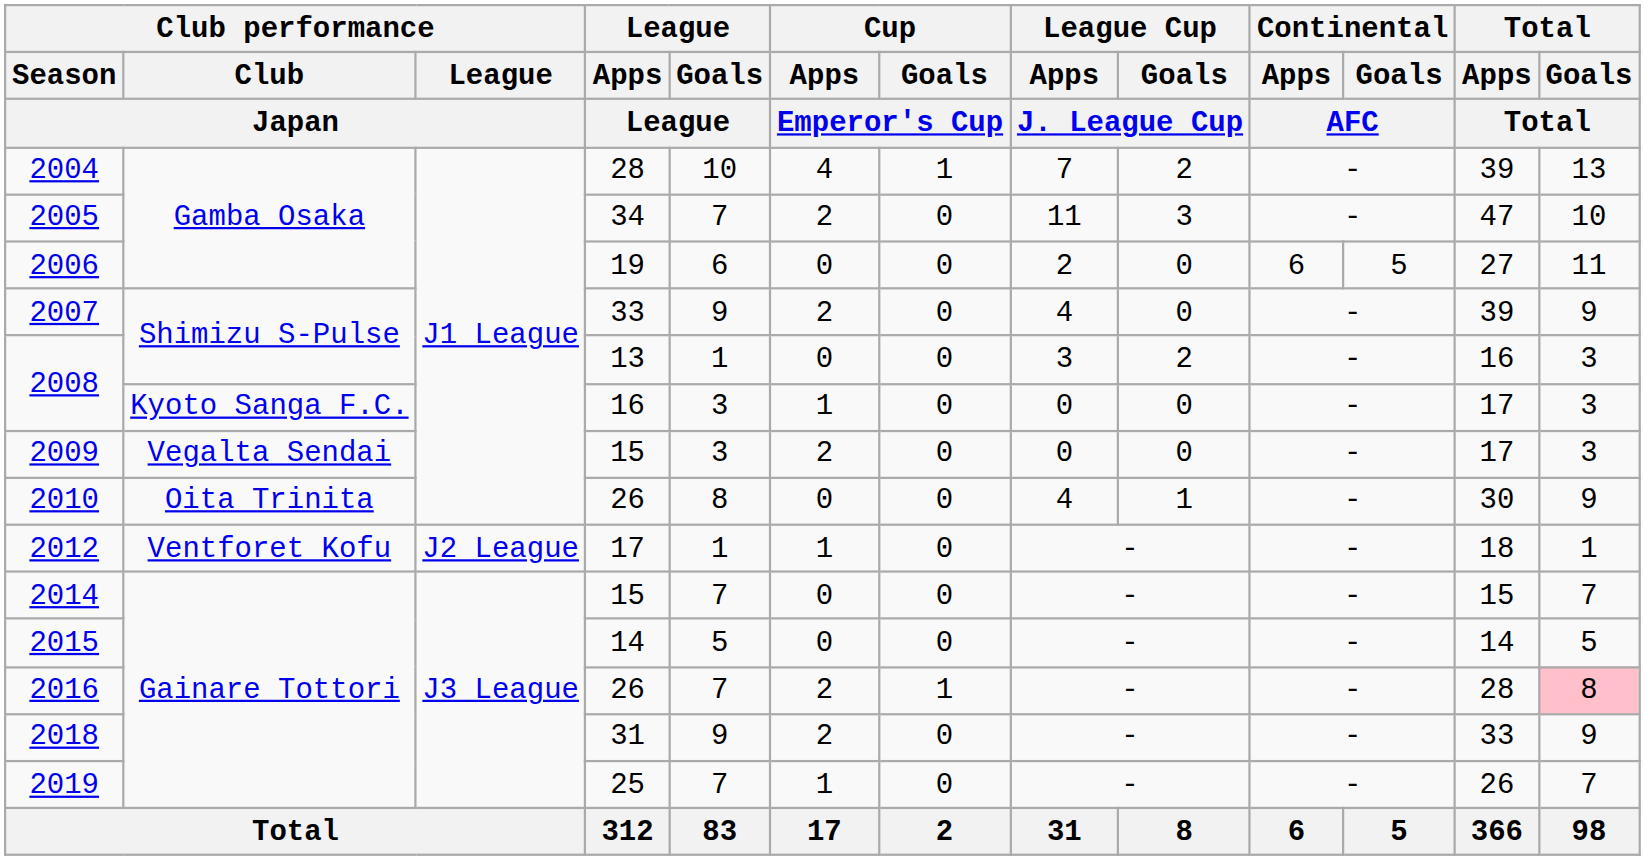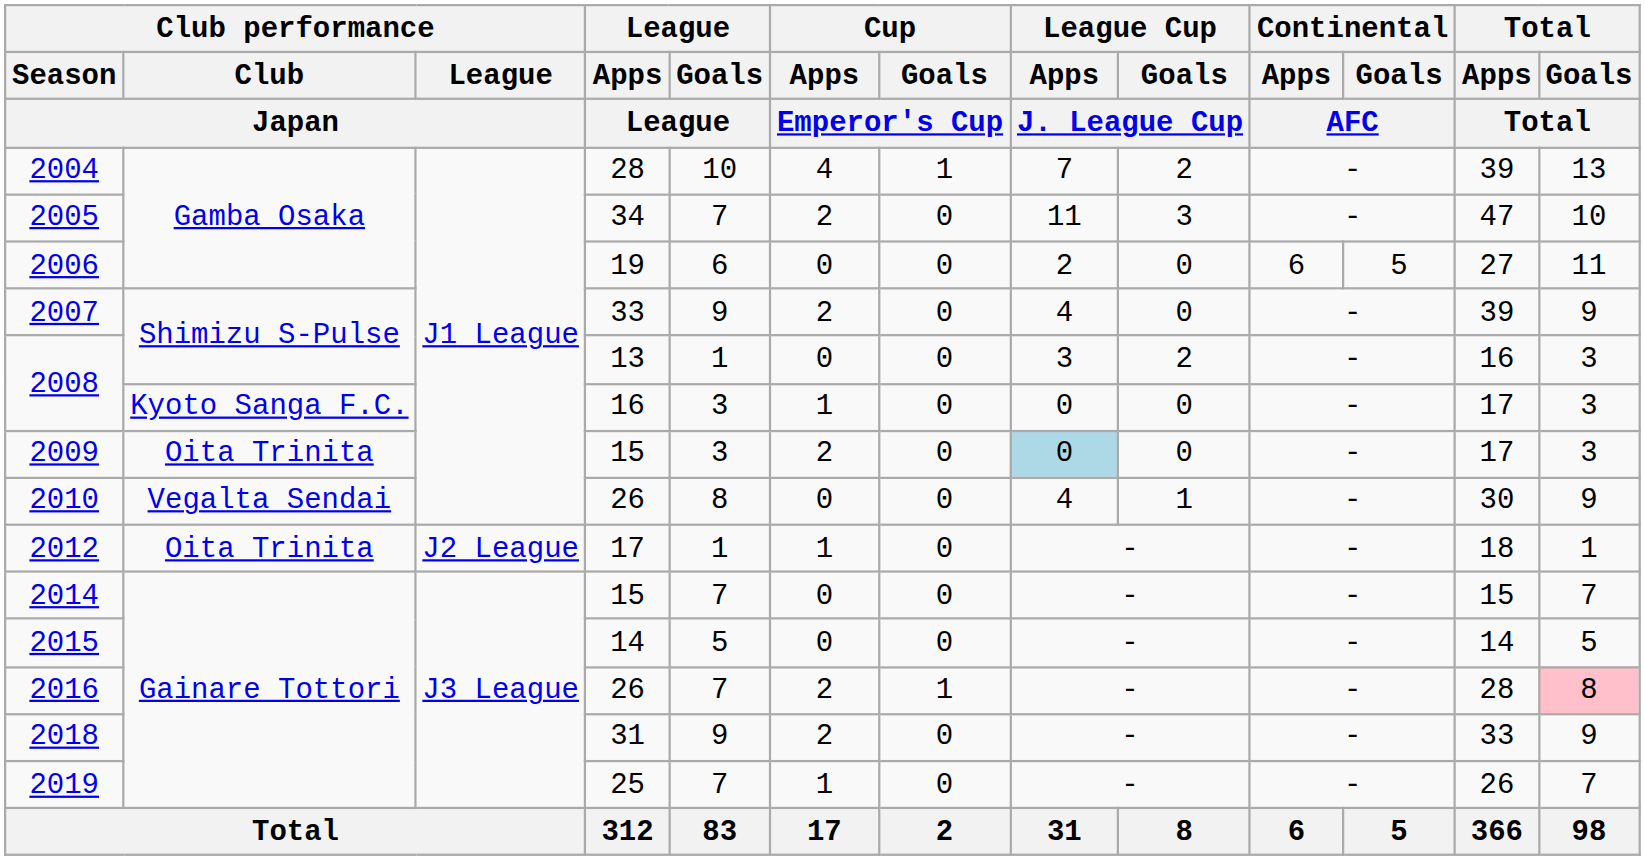 <table class="wikitable" style="text-align:center;">
 <tr>
 <th colspan=3>Club performance</th>
 <th colspan=2>League</th>
 <th colspan=2>Cup</th>
 <th colspan=2>League Cup</th>
 <th colspan=2>Continental</th>
 <th colspan=2>Total</th>
 </tr>
 <tr>
 <th>Season</th>
 <th>Club</th>
 <th>League</th>
 <th>Apps</th>
 <th>Goals</th>
 <th>Apps</th>
 <th>Goals</th>
 <th>Apps</th>
 <th>Goals</th>
 <th>Apps</th>
 <th>Goals</th>
 <th>Apps</th>
 <th>Goals</th>
 </tr>
 <tr>
 <th colspan=3>Japan</th>
 <th colspan=2>League</th>
 <th colspan=2><a href='#'>Emperor's Cup</a></th>
 <th colspan=2><a href='#'>J. League Cup</a></th>
 <th colspan=2><a href='#'>AFC</a></th>
 <th colspan=2>Total</th>
 </tr>
 <tr>
 <td><a href='#'>2004</a></td>
 <td rowspan=3><a href='#'>Gamba Osaka</a></td>
 <td rowspan=8><a href='#'>J1 League</a></td>
 <td>28</td>
 <td>10</td>
 <td>4</td>
 <td>1</td>
 <td>7</td>
 <td>2</td>
 <td colspan=2>-</td>
 <td>39</td>
 <td>13</td>
 </tr>
 <tr>
 <td><a href='#'>2005</a></td>
 <td>34</td>
 <td>7</td>
 <td>2</td>
 <td>0</td>
 <td>11</td>
 <td>3</td>
 <td colspan=2>-</td>
 <td>47</td>
 <td>10</td>
 </tr>
 <tr>
 <td><a href='#'>2006</a></td>
 <td>19</td>
 <td>6</td>
 <td>0</td>
 <td>0</td>
 <td>2</td>
 <td>0</td>
 <td>6</td>
 <td>5</td>
 <td>27</td>
 <td>11</td>
 </tr>
 <tr>
 <td><a href='#'>2007</a></td>
 <td rowspan=2><a href='#'>Shimizu S-Pulse</a></td>
 <td>33</td>
 <td>9</td>
 <td>2</td>
 <td>0</td>
 <td>4</td>
 <td>0</td>
 <td colspan=2>-</td>
 <td>39</td>
 <td>9</td>
 </tr>
 <tr>
 <td rowspan=2><a href='#'>2008</a></td>
 <td>13</td>
 <td>1</td>
 <td>0</td>
 <td>0</td>
 <td>3</td>
 <td>2</td>
 <td colspan=2>-</td>
 <td>16</td>
 <td>3</td>
 </tr>
 <tr>
 <td><a href='#'>Kyoto Sanga F.C.</a></td>
 <td>16</td>
 <td>3</td>
 <td>1</td>
 <td>0</td>
 <td>0</td>
 <td>0</td>
 <td colspan=2>-</td>
 <td>17</td>
 <td>3</td>
 </tr>
 <tr>
 <td><a href='#'>2009</a></td>
-<td><a href='#'>Vegalta Sendai</a></td>
+<td><a href='#'>Oita Trinita</a></td>
 <td>15</td>
 <td>3</td>
 <td>2</td>
 <td>0</td>
-<td>0</td>
+<td style="background: lightblue;">0</td>
 <td>0</td>
 <td colspan=2>-</td>
 <td>17</td>
 <td>3</td>
 </tr>
 <tr>
 <td><a href='#'>2010</a></td>
-<td><a href='#'>Oita Trinita</a></td>
+<td><a href='#'>Vegalta Sendai</a></td>
 <td>26</td>
 <td>8</td>
 <td>0</td>
 <td>0</td>
 <td>4</td>
 <td>1</td>
 <td colspan=2>-</td>
 <td>30</td>
 <td>9</td>
 </tr>
 <tr>
 <td><a href='#'>2012</a></td>
-<td><a href='#'>Ventforet Kofu</a></td>
+<td><a href='#'>Oita Trinita</a></td>
 <td><a href='#'>J2 League</a></td>
 <td>17</td>
 <td>1</td>
 <td>1</td>
 <td>0</td>
 <td colspan=2>-</td>
 <td colspan=2>-</td>
 <td>18</td>
 <td>1</td>
 </tr>
 <tr>
 <td><a href='#'>2014</a></td>
 <td rowspan="5"><a href='#'>Gainare Tottori</a></td>
 <td rowspan="5"><a href='#'>J3 League</a></td>
 <td>15</td>
 <td>7</td>
 <td>0</td>
 <td>0</td>
 <td colspan=2>-</td>
 <td colspan=2>-</td>
 <td>15</td>
 <td>7</td>
 </tr>
 <tr>
 <td><a href='#'>2015</a></td>
 <td>14</td>
 <td>5</td>
 <td>0</td>
 <td>0</td>
 <td colspan=2>-</td>
 <td colspan=2>-</td>
 <td>14</td>
 <td>5</td>
 </tr>
 <tr>
 <td><a href='#'>2016</a></td>
 <td>26</td>
 <td>7</td>
 <td>2</td>
 <td>1</td>
 <td colspan=2>-</td>
 <td colspan=2>-</td>
 <td>28</td>
 <td style="background: pink;">8</td>
 </tr>
 <tr>
 <td><a href='#'>2018</a></td>
 <td>31</td>
 <td>9</td>
 <td>2</td>
 <td>0</td>
 <td colspan=2>-</td>
 <td colspan=2>-</td>
 <td>33</td>
 <td>9</td>
 </tr>
 <tr>
 <td><a href='#'>2019</a></td>
 <td>25</td>
 <td>7</td>
 <td>1</td>
 <td>0</td>
 <td colspan=2>-</td>
 <td colspan=2>-</td>
 <td>26</td>
 <td>7</td>
 </tr>
 <tr>
 <th colspan=3>Total</th>
 <th>312</th>
 <th>83</th>
 <th>17</th>
 <th>2</th>
 <th>31</th>
 <th>8</th>
 <th>6</th>
 <th>5</th>
 <th>366</th>
 <th>98</th>
 </tr>
 </table>
